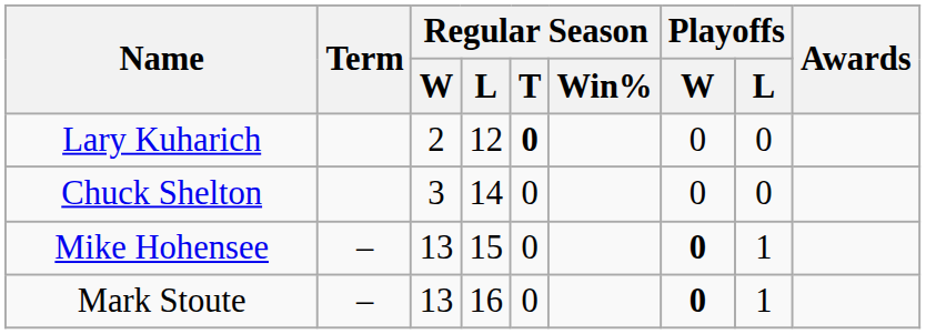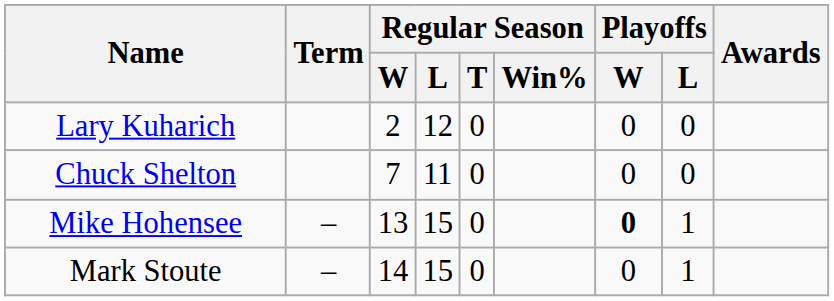 <table class="wikitable">
 <tr>
 <th rowspan="2" style="width:140px;">Name</th>
 <th rowspan="2">Term</th>
 <th colspan="4">Regular Season</th>
 <th colspan="2">Playoffs</th>
 <th rowspan="2">Awards</th>
 </tr>
 <tr>
 <th>W</th>
 <th>L</th>
 <th>T</th>
 <th>Win%</th>
 <th>W</th>
 <th>L</th>
 </tr>
 <tr>
 <td style="text-align:center;"><a href='#'>Lary Kuharich</a></td>
 <td style="text-align:center;"></td>
 <td style="text-align:center;">2</td>
 <td style="text-align:center;">12</td>
-<td style="text-align:center;"><strong>0</strong></td>
+<td style="text-align:center;">0</td>
 <td style="text-align:center;"></td>
 <td style="text-align:center;">0</td>
 <td style="text-align:center;">0</td>
 <td style="text-align:center;"></td>
 </tr>
 <tr>
 <td style="text-align:center;"><a href='#'>Chuck Shelton</a></td>
 <td style="text-align:center;"></td>
-<td style="text-align:center;">3</td>
-<td style="text-align:center;">14</td>
+<td style="text-align:center;">7</td>
+<td style="text-align:center;">11</td>
 <td style="text-align:center;">0</td>
 <td style="text-align:center;"></td>
 <td style="text-align:center;">0</td>
 <td style="text-align:center;">0</td>
 <td style="text-align:center;"></td>
 </tr>
 <tr>
 <td style="text-align:center;"><a href='#'>Mike Hohensee</a></td>
 <td style="text-align:center;">–</td>
 <td style="text-align:center;">13</td>
 <td style="text-align:center;">15</td>
 <td style="text-align:center;">0</td>
 <td style="text-align:center;"></td>
 <td style="text-align:center;"><strong>0</strong></td>
 <td style="text-align:center;">1</td>
 <td style="text-align:center;"></td>
 </tr>
 <tr>
 <td style="text-align:center;">Mark Stoute</td>
 <td style="text-align:center;">–</td>
-<td style="text-align:center;">13</td>
-<td style="text-align:center;">16</td>
+<td style="text-align:center;">14</td>
+<td style="text-align:center;">15</td>
 <td style="text-align:center;">0</td>
 <td style="text-align:center;"></td>
-<td style="text-align:center;"><strong>0</strong></td>
+<td style="text-align:center;">0</td>
 <td style="text-align:center;">1</td>
 <td style="text-align:center;"></td>
 </tr>
 </table>
